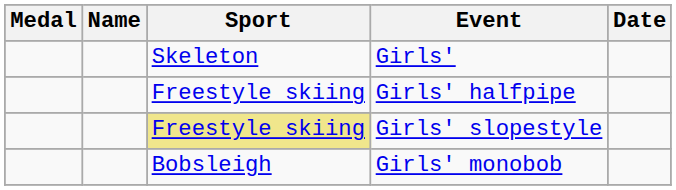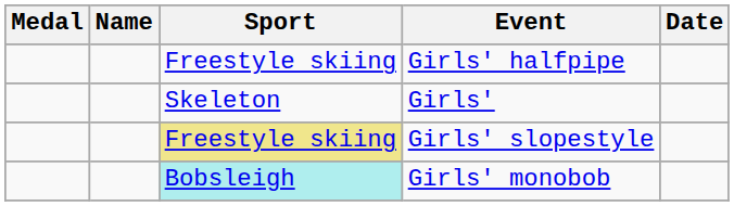 <table class="wikitable sortable" style="font-size: 95%">
 <tr>
 <th>Medal</th>
 <th>Name</th>
 <th>Sport</th>
 <th>Event</th>
 <th>Date</th>
 </tr>
 <tr>
 <td></td>
 <td></td>
-<td><a href='#'>Skeleton</a></td>
-<td><a href='#'>Girls'</a></td>
+<td><a href='#'>Freestyle skiing</a></td>
+<td><a href='#'>Girls' halfpipe</a></td>
 <td></td>
 </tr>
 <tr>
 <td></td>
 <td></td>
-<td><a href='#'>Freestyle skiing</a></td>
-<td><a href='#'>Girls' halfpipe</a></td>
+<td><a href='#'>Skeleton</a></td>
+<td><a href='#'>Girls'</a></td>
 <td></td>
 </tr>
 <tr>
 <td></td>
 <td></td>
 <td style="background: khaki;"><a href='#'>Freestyle skiing</a></td>
 <td><a href='#'>Girls' slopestyle</a></td>
 <td></td>
 </tr>
 <tr>
 <td></td>
 <td></td>
-<td><a href='#'>Bobsleigh</a></td>
+<td style="background: paleturquoise;"><a href='#'>Bobsleigh</a></td>
 <td><a href='#'>Girls' monobob</a></td>
 <td></td>
 </tr>
 </table>
